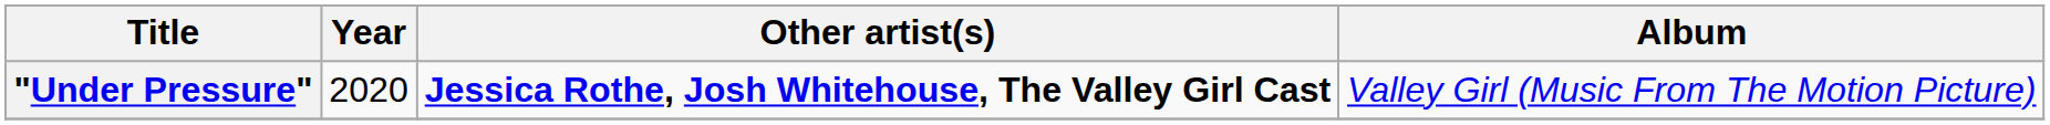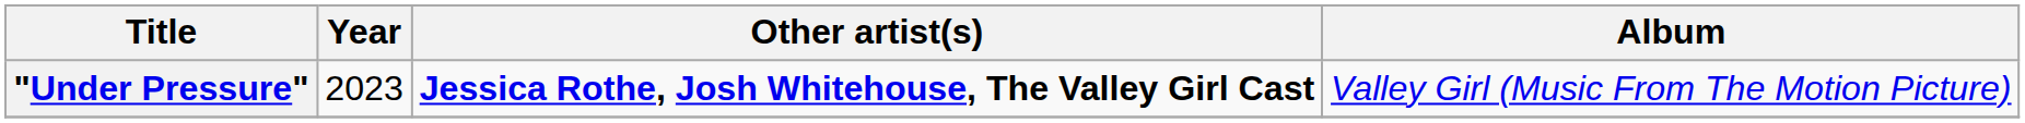 <table class="wikitable plainrowheaders" style="text-align:center;">
 <tr>
 <th scope="col">Title</th>
 <th scope="col">Year</th>
 <th scope="col">Other artist(s)</th>
 <th scope="col">Album</th>
 </tr>
 <tr>
 <th scope="row">"<a href='#'>Under Pressure</a>"</th>
-<td>2020</td>
+<td>2023</td>
 <td><strong><a href='#'>Jessica Rothe</a>, <a href='#'>Josh Whitehouse</a>, The Valley Girl Cast</strong></td>
 <td><em><a href='#'>Valley Girl (Music From The Motion Picture)</a></em></td>
 </tr>
 <tr>
 </tr>
 </table>
